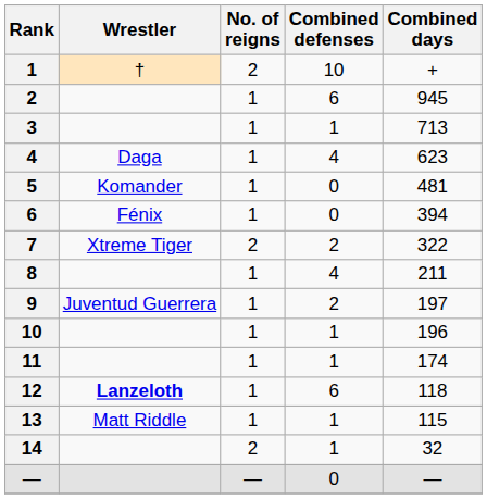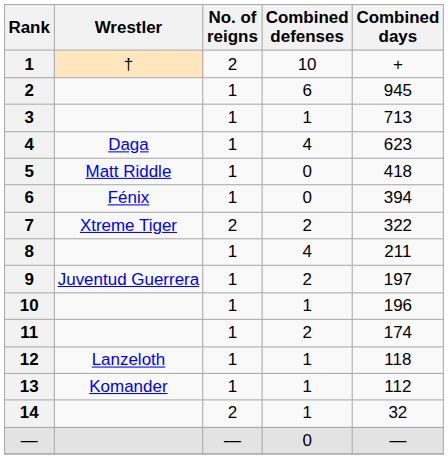 <table class="wikitable sortable" style="text-align: center">
 <tr>
 <th>Rank</th>
 <th>Wrestler</th>
 <th>No. of<br>reigns</th>
 <th>Combined<br>defenses</th>
 <th>Combined<br>days</th>
 </tr>
 <tr>
 <th>1</th>
 <td style="background:#ffe6bd;"> †</td>
 <td>2</td>
 <td>10</td>
 <td>+</td>
 </tr>
 <tr>
 <th>2</th>
 <td></td>
 <td>1</td>
 <td>6</td>
 <td>945</td>
 </tr>
 <tr>
 <th>3</th>
 <td></td>
 <td>1</td>
 <td>1</td>
 <td>713</td>
 </tr>
 <tr>
 <th>4</th>
 <td><a href='#'>Daga</a></td>
 <td>1</td>
 <td>4</td>
 <td>623</td>
 </tr>
 <tr>
 <th>5</th>
-<td><a href='#'>Komander</a></td>
+<td><a href='#'>Matt Riddle</a></td>
 <td>1</td>
 <td>0</td>
-<td>481</td>
+<td>418</td>
 </tr>
 <tr>
 <th>6</th>
 <td><a href='#'>Fénix</a></td>
 <td>1</td>
 <td>0</td>
 <td>394</td>
 </tr>
 <tr>
 <th>7</th>
 <td><a href='#'>Xtreme Tiger</a></td>
 <td>2</td>
 <td>2</td>
 <td>322</td>
 </tr>
 <tr>
 <th>8</th>
 <td></td>
 <td>1</td>
 <td>4</td>
 <td>211</td>
 </tr>
 <tr>
 <th>9</th>
 <td><a href='#'>Juventud Guerrera</a></td>
 <td>1</td>
 <td>2</td>
 <td>197</td>
 </tr>
 <tr>
 <th>10</th>
 <td></td>
 <td>1</td>
 <td>1</td>
 <td>196</td>
 </tr>
 <tr>
 <th>11</th>
 <td></td>
 <td>1</td>
-<td>1</td>
+<td>2</td>
 <td>174</td>
 </tr>
 <tr>
 <th>12</th>
-<td><strong><a href='#'>Lanzeloth</a></strong></td>
+<td><a href='#'>Lanzeloth</a></td>
 <td>1</td>
-<td>6</td>
+<td>1</td>
 <td>118</td>
 </tr>
 <tr>
 <th>13</th>
-<td><a href='#'>Matt Riddle</a></td>
+<td><a href='#'>Komander</a></td>
 <td>1</td>
 <td>1</td>
-<td>115</td>
+<td>112</td>
 </tr>
 <tr>
 <th>14</th>
 <td></td>
 <td>2</td>
 <td>1</td>
 <td>32</td>
 </tr>
 <tr>
 </tr>
 <tr style="background:#e3e3e3;">
 <td>—</td>
 <td></td>
 <td>—</td>
 <td>0</td>
 <td>—</td>
 </tr>
 <tr>
 </tr>
 </table>
